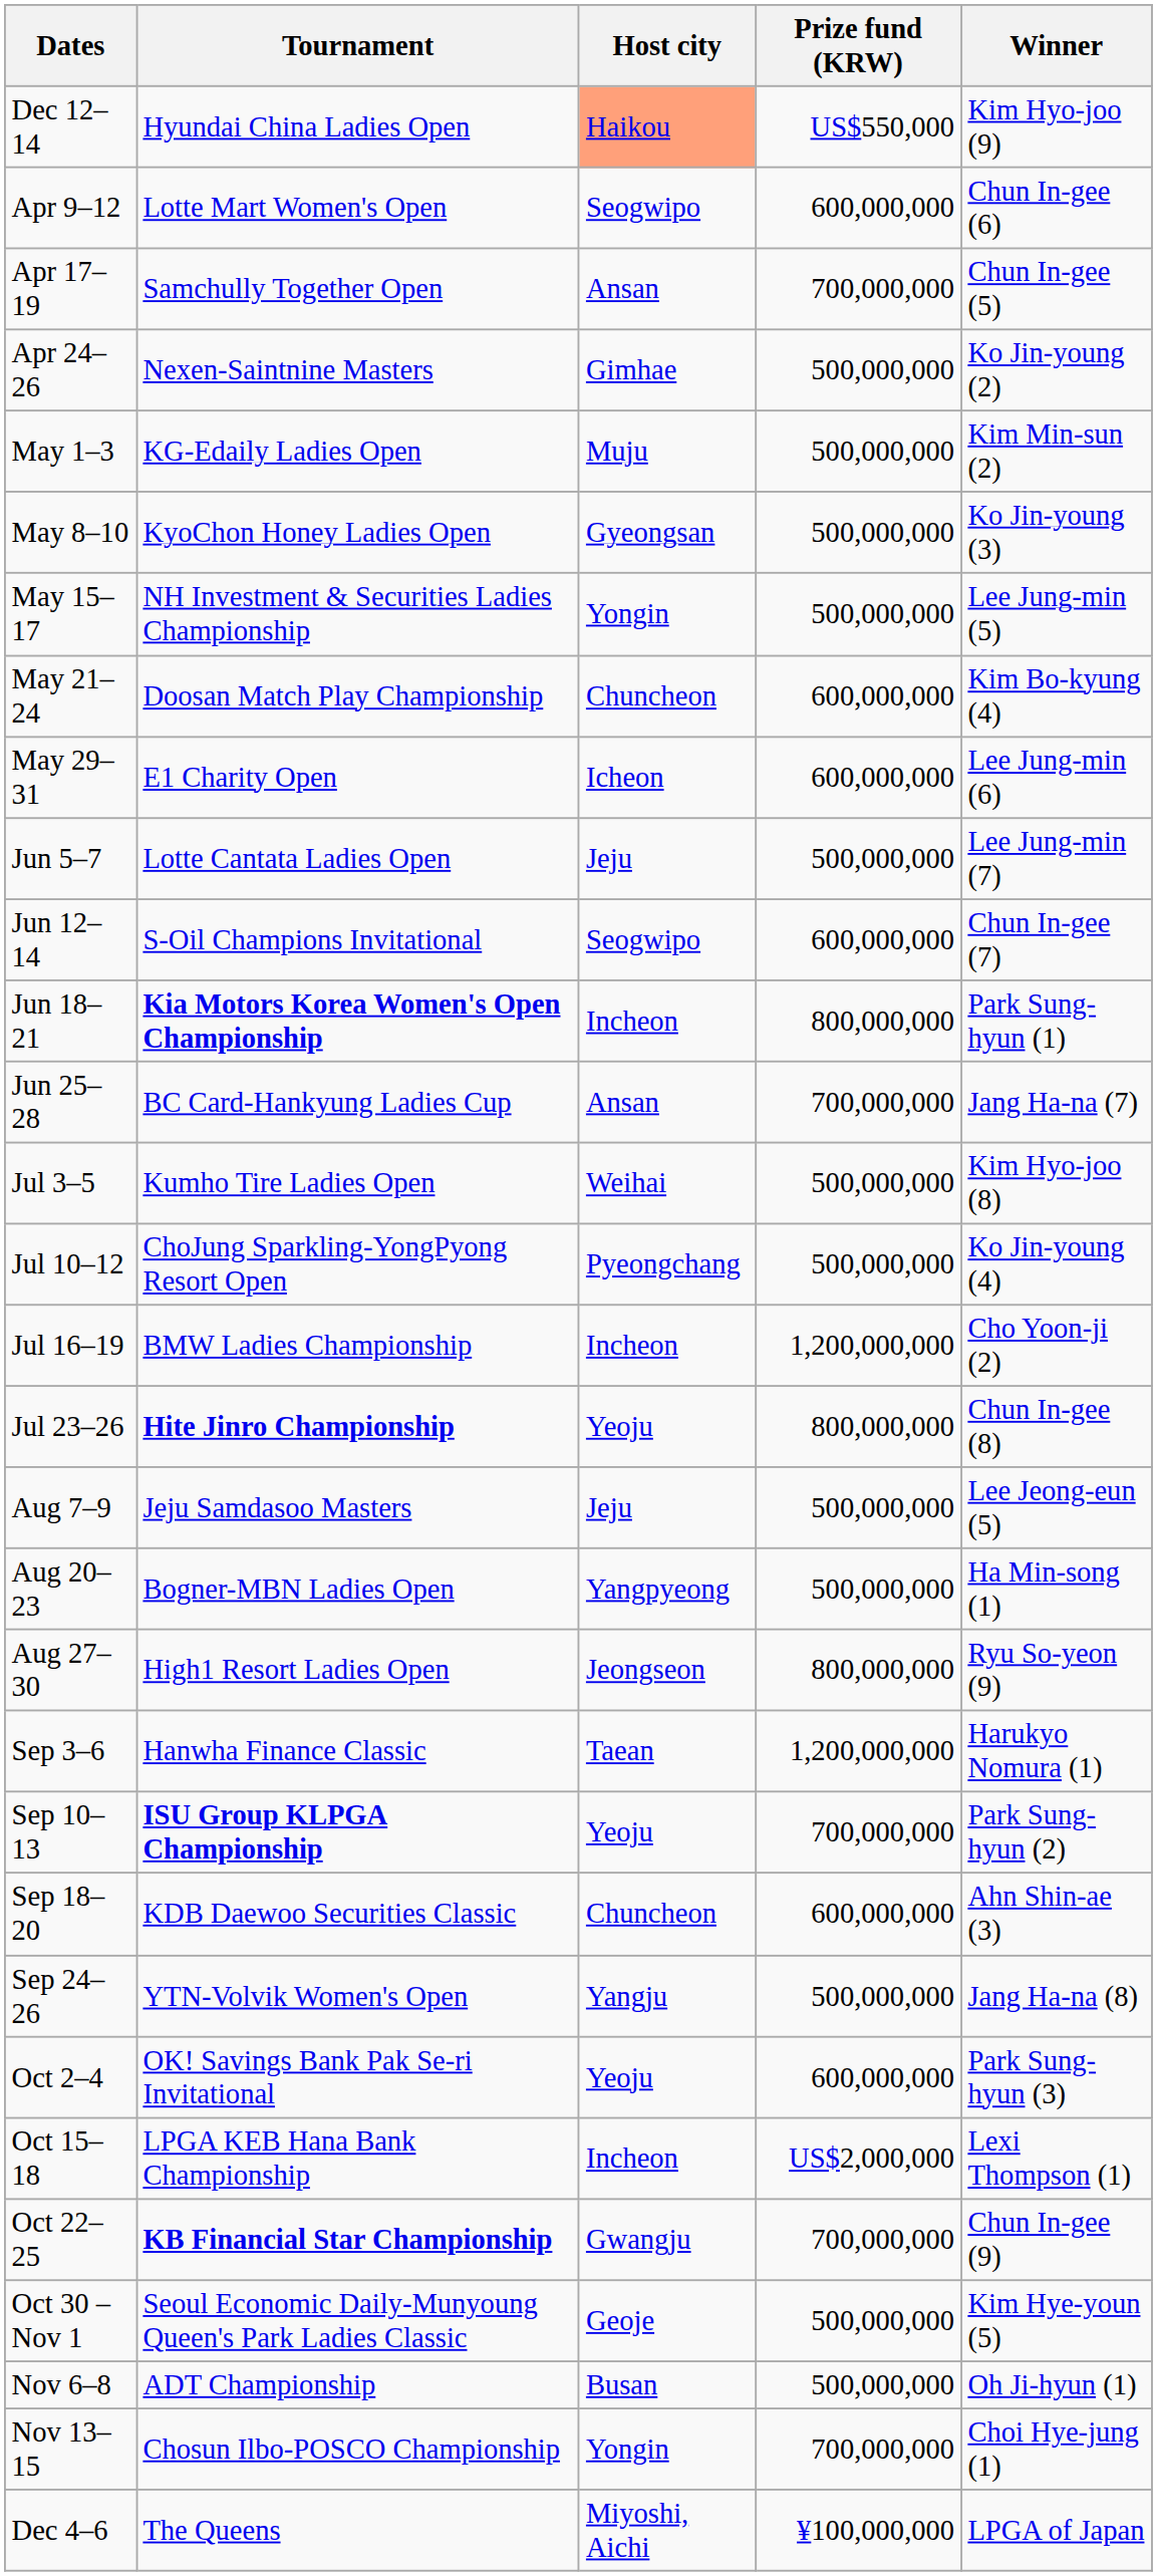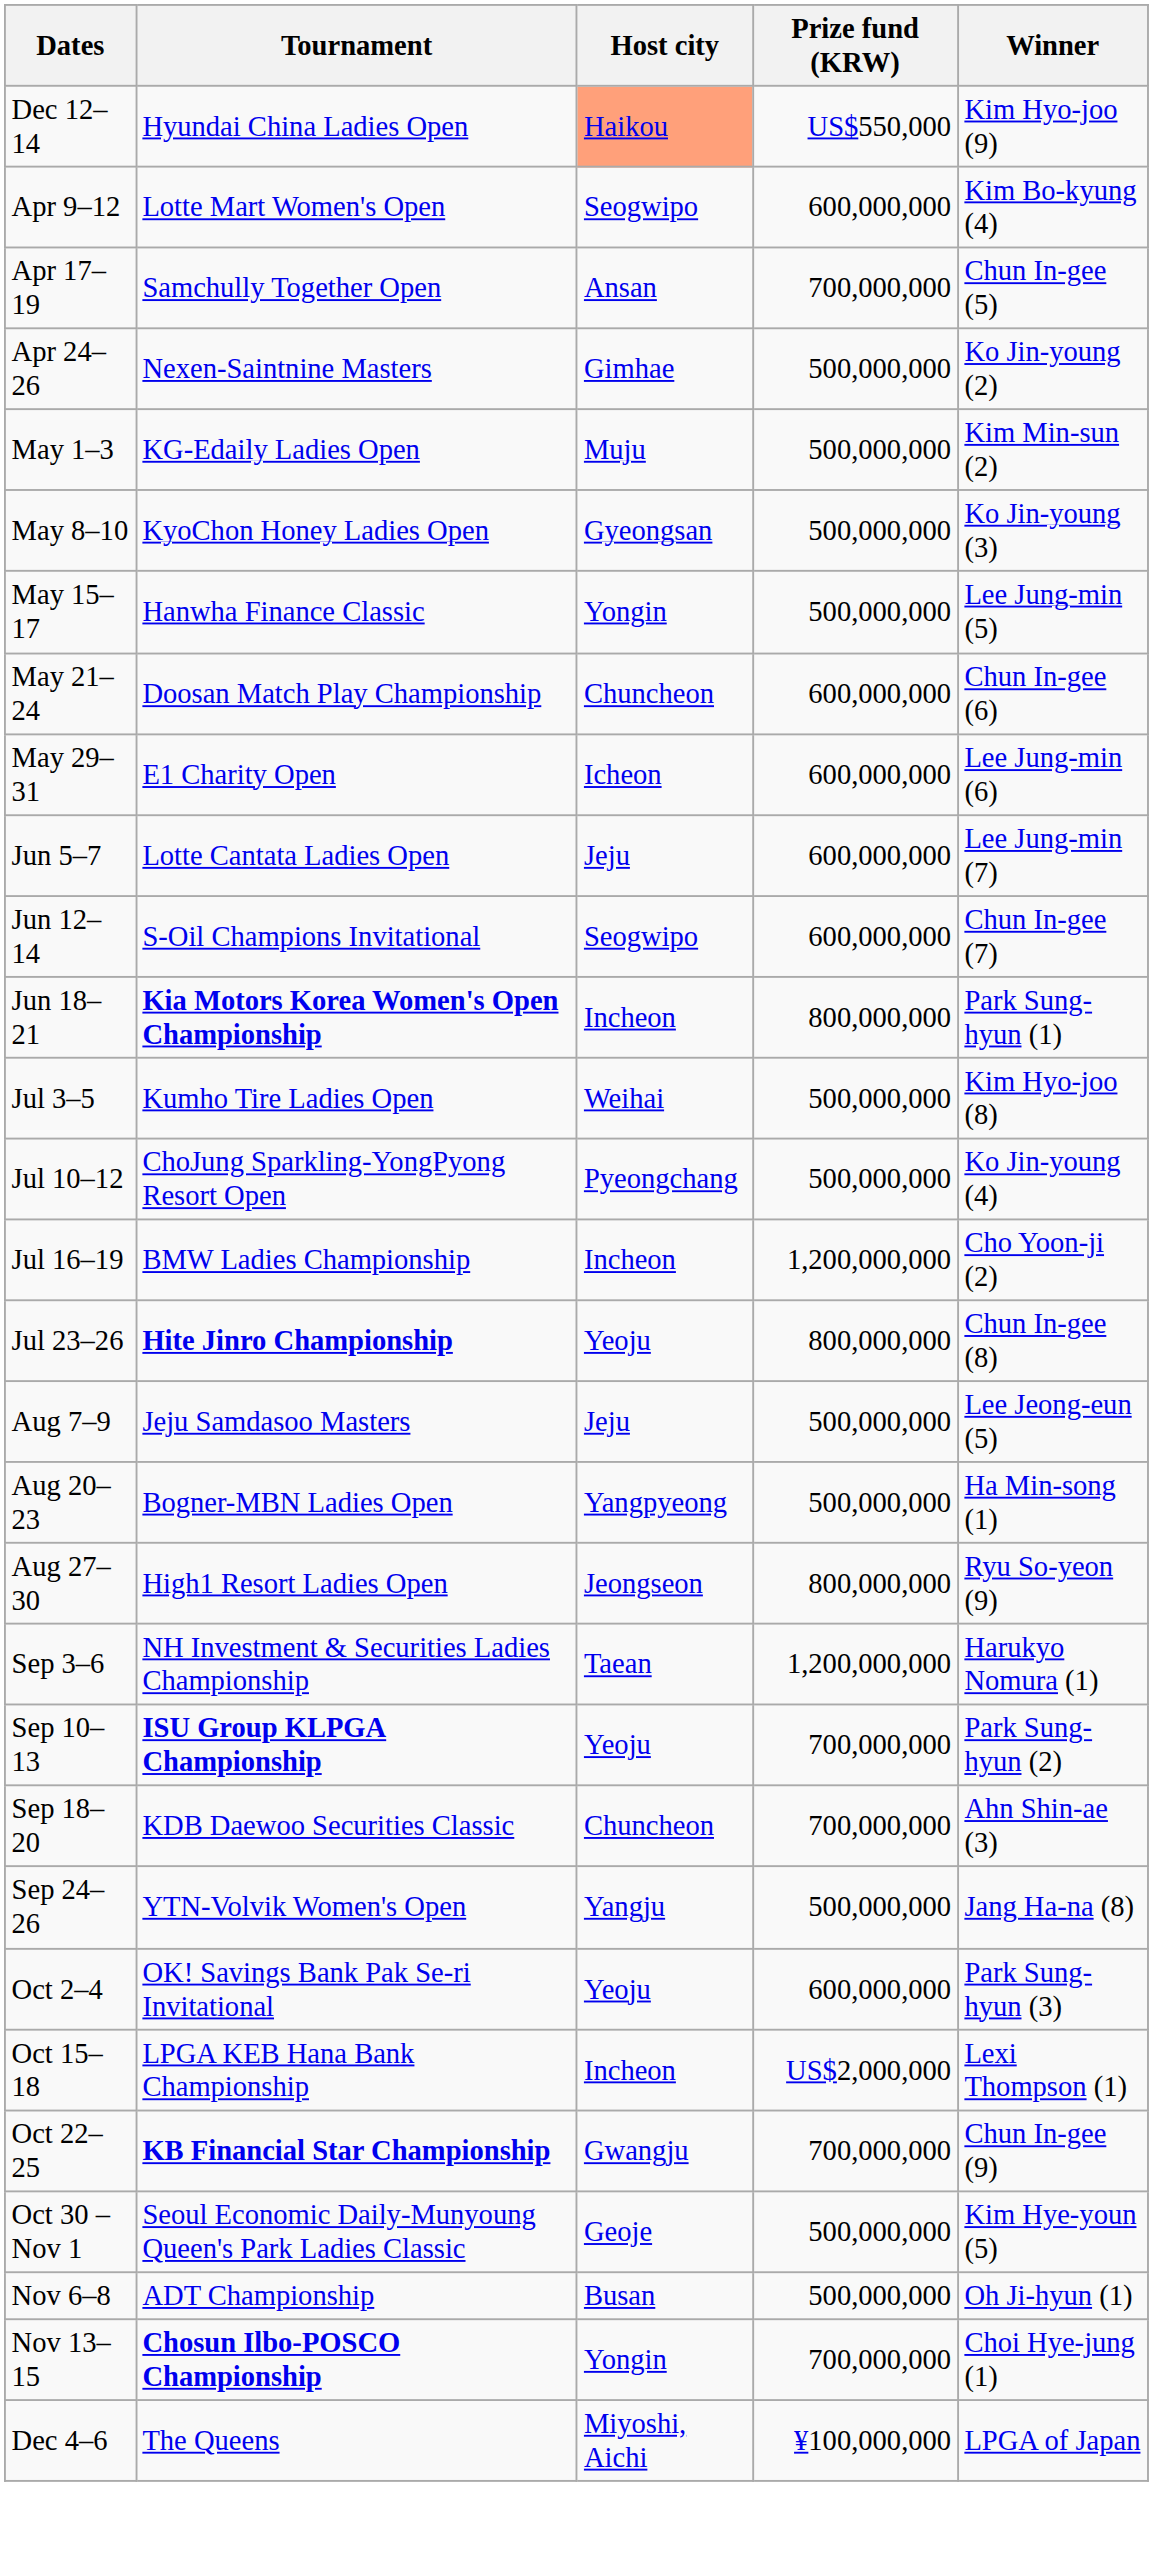 <table class="wikitable sortable" style="font-size:95%;">
 <tr>
 <th>Dates</th>
 <th>Tournament</th>
 <th>Host city</th>
 <th>Prize fund (KRW)</th>
 <th>Winner</th>
 </tr>
 <tr>
 <td>Dec 12–14</td>
 <td><a href='#'>Hyundai China Ladies Open</a></td>
 <td style="background: lightsalmon;"> <a href='#'>Haikou</a></td>
 <td align=right><a href='#'>US$</a>550,000</td>
 <td> <a href='#'>Kim Hyo-joo</a> (9)</td>
 </tr>
 <tr>
 <td>Apr 9–12</td>
 <td><a href='#'>Lotte Mart Women's Open</a></td>
 <td> <a href='#'>Seogwipo</a></td>
 <td align=right>600,000,000</td>
-<td> <a href='#'>Chun In-gee</a> (6)</td>
+<td> <a href='#'>Kim Bo-kyung</a> (4)</td>
 </tr>
 <tr>
 <td>Apr 17–19</td>
 <td><a href='#'>Samchully Together Open</a></td>
 <td> <a href='#'>Ansan</a></td>
 <td align=right>700,000,000</td>
 <td> <a href='#'>Chun In-gee</a> (5)</td>
 </tr>
 <tr>
 <td>Apr 24–26</td>
 <td><a href='#'>Nexen-Saintnine Masters</a></td>
 <td> <a href='#'>Gimhae</a></td>
 <td align=right>500,000,000</td>
 <td> <a href='#'>Ko Jin-young</a> (2)</td>
 </tr>
 <tr>
 <td>May 1–3</td>
 <td><a href='#'>KG-Edaily Ladies Open</a></td>
 <td> <a href='#'>Muju</a></td>
 <td align=right>500,000,000</td>
 <td> <a href='#'>Kim Min-sun</a> (2)</td>
 </tr>
 <tr>
 <td>May 8–10</td>
 <td><a href='#'>KyoChon Honey Ladies Open</a></td>
 <td> <a href='#'>Gyeongsan</a></td>
 <td align=right>500,000,000</td>
 <td> <a href='#'>Ko Jin-young</a> (3)</td>
 </tr>
 <tr>
 <td>May 15–17</td>
-<td><a href='#'>NH Investment & Securities Ladies Championship</a></td>
+<td><a href='#'>Hanwha Finance Classic</a></td>
 <td> <a href='#'>Yongin</a></td>
 <td align=right>500,000,000</td>
 <td> <a href='#'>Lee Jung-min</a> (5)</td>
 </tr>
 <tr>
 <td>May 21–24</td>
 <td><a href='#'>Doosan Match Play Championship</a></td>
 <td> <a href='#'>Chuncheon</a></td>
 <td align=right>600,000,000</td>
-<td> <a href='#'>Kim Bo-kyung</a> (4)</td>
+<td> <a href='#'>Chun In-gee</a> (6)</td>
 </tr>
 <tr>
 <td>May 29–31</td>
 <td><a href='#'>E1 Charity Open</a></td>
 <td> <a href='#'>Icheon</a></td>
 <td align=right>600,000,000</td>
 <td> <a href='#'>Lee Jung-min</a> (6)</td>
 </tr>
 <tr>
 <td>Jun 5–7</td>
 <td><a href='#'>Lotte Cantata Ladies Open</a></td>
 <td> <a href='#'>Jeju</a></td>
-<td align=right>500,000,000</td>
+<td align=right>600,000,000</td>
 <td> <a href='#'>Lee Jung-min</a> (7)</td>
 </tr>
 <tr>
 <td>Jun 12–14</td>
 <td><a href='#'>S-Oil Champions Invitational</a></td>
 <td> <a href='#'>Seogwipo</a></td>
 <td align=right>600,000,000</td>
 <td> <a href='#'>Chun In-gee</a> (7)</td>
 </tr>
 <tr>
 <td>Jun 18–21</td>
 <td><strong><a href='#'>Kia Motors Korea Women's Open Championship</a></strong></td>
 <td> <a href='#'>Incheon</a></td>
 <td align=right>800,000,000</td>
 <td> <a href='#'>Park Sung-hyun</a> (1)</td>
-</tr>
-<tr>
-<td>Jun 25–28</td>
-<td><a href='#'>BC Card-Hankyung Ladies Cup</a></td>
-<td> <a href='#'>Ansan</a></td>
-<td align=right>700,000,000</td>
-<td> <a href='#'>Jang Ha-na</a> (7)</td>
 </tr>
 <tr>
 <td>Jul 3–5</td>
 <td><a href='#'>Kumho Tire Ladies Open</a></td>
 <td> <a href='#'>Weihai</a></td>
 <td align=right>500,000,000</td>
 <td> <a href='#'>Kim Hyo-joo</a> (8)</td>
 </tr>
 <tr>
 <td>Jul 10–12</td>
 <td><a href='#'>ChoJung Sparkling-YongPyong Resort Open</a></td>
 <td> <a href='#'>Pyeongchang</a></td>
 <td align=right>500,000,000</td>
 <td> <a href='#'>Ko Jin-young</a> (4)</td>
 </tr>
 <tr>
 <td>Jul 16–19</td>
 <td><a href='#'>BMW Ladies Championship</a></td>
 <td> <a href='#'>Incheon</a></td>
 <td align=right>1,200,000,000</td>
 <td> <a href='#'>Cho Yoon-ji</a> (2)</td>
 </tr>
 <tr>
 <td>Jul 23–26</td>
 <td><strong><a href='#'>Hite Jinro Championship</a></strong></td>
 <td> <a href='#'>Yeoju</a></td>
 <td align=right>800,000,000</td>
 <td> <a href='#'>Chun In-gee</a> (8)</td>
 </tr>
 <tr>
 <td>Aug 7–9</td>
 <td><a href='#'>Jeju Samdasoo Masters</a></td>
 <td> <a href='#'>Jeju</a></td>
 <td align=right>500,000,000</td>
 <td> <a href='#'>Lee Jeong-eun</a> (5)</td>
 </tr>
 <tr>
 <td>Aug 20–23</td>
 <td><a href='#'>Bogner-MBN Ladies Open</a></td>
 <td> <a href='#'>Yangpyeong</a></td>
 <td align=right>500,000,000</td>
 <td> <a href='#'>Ha Min-song</a> (1)</td>
 </tr>
 <tr>
 <td>Aug 27–30</td>
 <td><a href='#'>High1 Resort Ladies Open</a></td>
 <td> <a href='#'>Jeongseon</a></td>
 <td align=right>800,000,000</td>
 <td> <a href='#'>Ryu So-yeon</a> (9)</td>
 </tr>
 <tr>
 <td>Sep 3–6</td>
-<td><a href='#'>Hanwha Finance Classic</a></td>
+<td><a href='#'>NH Investment & Securities Ladies Championship</a></td>
 <td> <a href='#'>Taean</a></td>
 <td align=right>1,200,000,000</td>
 <td> <a href='#'>Harukyo Nomura</a> (1)</td>
 </tr>
 <tr>
 <td>Sep 10–13</td>
 <td><strong><a href='#'>ISU Group KLPGA Championship</a></strong></td>
 <td> <a href='#'>Yeoju</a></td>
 <td align=right>700,000,000</td>
 <td> <a href='#'>Park Sung-hyun</a> (2)</td>
 </tr>
 <tr>
 <td>Sep 18–20</td>
 <td><a href='#'>KDB Daewoo Securities Classic</a></td>
 <td> <a href='#'>Chuncheon</a></td>
-<td align=right>600,000,000</td>
+<td align=right>700,000,000</td>
 <td> <a href='#'>Ahn Shin-ae</a> (3)</td>
 </tr>
 <tr>
 <td>Sep 24–26</td>
 <td><a href='#'>YTN-Volvik Women's Open</a></td>
 <td> <a href='#'>Yangju</a></td>
 <td align=right>500,000,000</td>
 <td> <a href='#'>Jang Ha-na</a> (8)</td>
 </tr>
 <tr>
 <td>Oct 2–4</td>
 <td><a href='#'>OK! Savings Bank Pak Se-ri Invitational</a></td>
 <td> <a href='#'>Yeoju</a></td>
 <td align=right>600,000,000</td>
 <td> <a href='#'>Park Sung-hyun</a> (3)</td>
 </tr>
 <tr>
 <td>Oct 15–18</td>
 <td><a href='#'>LPGA KEB Hana Bank Championship</a></td>
 <td> <a href='#'>Incheon</a></td>
 <td align=right><a href='#'>US$</a>2,000,000</td>
 <td> <a href='#'>Lexi Thompson</a> (1)</td>
 </tr>
 <tr>
 <td>Oct 22–25</td>
 <td><strong><a href='#'>KB Financial Star Championship</a></strong></td>
 <td> <a href='#'>Gwangju</a></td>
 <td align=right>700,000,000</td>
 <td> <a href='#'>Chun In-gee</a> (9)</td>
 </tr>
 <tr>
 <td>Oct 30 – Nov 1</td>
 <td><a href='#'>Seoul Economic Daily-Munyoung Queen's Park Ladies Classic</a></td>
 <td> <a href='#'>Geoje</a></td>
 <td align=right>500,000,000</td>
 <td> <a href='#'>Kim Hye-youn</a> (5)</td>
 </tr>
 <tr>
 <td>Nov 6–8</td>
 <td><a href='#'>ADT Championship</a></td>
 <td> <a href='#'>Busan</a></td>
 <td align=right>500,000,000</td>
 <td> <a href='#'>Oh Ji-hyun</a> (1)</td>
 </tr>
 <tr>
 <td>Nov 13–15</td>
-<td><a href='#'>Chosun Ilbo-POSCO Championship</a></td>
+<td><strong><a href='#'>Chosun Ilbo-POSCO Championship</a></strong></td>
 <td> <a href='#'>Yongin</a></td>
 <td align=right>700,000,000</td>
 <td> <a href='#'>Choi Hye-jung</a> (1)</td>
 </tr>
 <tr>
 <td>Dec 4–6</td>
 <td><a href='#'>The Queens</a></td>
 <td> <a href='#'>Miyoshi, Aichi</a></td>
 <td align=right><a href='#'>¥</a>100,000,000</td>
 <td> <a href='#'>LPGA of Japan</a></td>
 </tr>
 </table>
